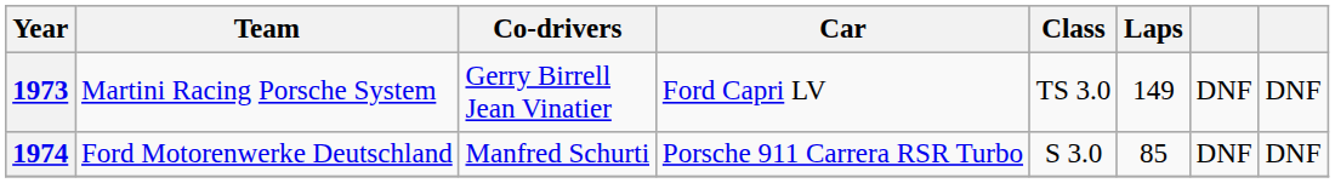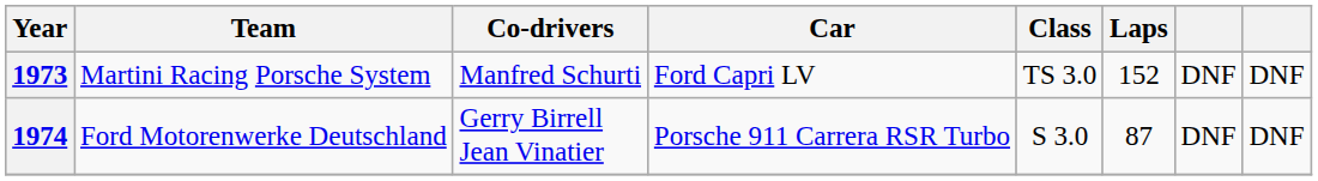 <table class="wikitable" style="text-align:center; font-size:90%">
 <tr>
 <th>Year</th>
 <th>Team</th>
 <th>Co-drivers</th>
 <th>Car</th>
 <th>Class</th>
 <th>Laps</th>
 <th></th>
 <th></th>
 </tr>
 <tr>
 <th><a href='#'>1973</a></th>
 <td align="left"> <a href='#'>Martini Racing</a> <a href='#'>Porsche System</a></td>
-<td align="left"> <a href='#'>Gerry Birrell</a><br> <a href='#'>Jean Vinatier</a></td>
+<td align="left"> <a href='#'>Manfred Schurti</a></td>
 <td align="left"><a href='#'>Ford Capri</a> LV</td>
 <td>TS 3.0</td>
-<td>149</td>
+<td>152</td>
 <td>DNF</td>
 <td>DNF</td>
 </tr>
 <tr>
 <th><a href='#'>1974</a></th>
 <td align="left"> <a href='#'>Ford Motorenwerke Deutschland</a></td>
-<td align="left"> <a href='#'>Manfred Schurti</a></td>
+<td align="left"> <a href='#'>Gerry Birrell</a><br> <a href='#'>Jean Vinatier</a></td>
 <td align="left"><a href='#'>Porsche 911 Carrera RSR Turbo</a></td>
 <td>S 3.0</td>
-<td>85</td>
+<td>87</td>
 <td>DNF</td>
 <td>DNF</td>
 </tr>
 <tr>
 </tr>
 </table>
